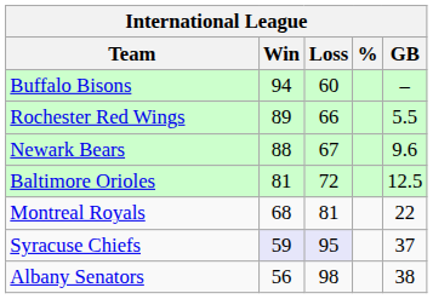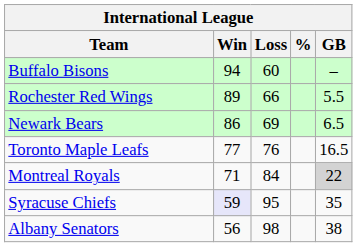 <table class="wikitable">
 <tr>
 <th colspan="5">International League</th>
 </tr>
 <tr>
 <th width="60%">Team</th>
 <th>Win</th>
 <th>Loss</th>
 <th>%</th>
 <th>GB</th>
 </tr>
 <tr align=center bgcolor=ccffcc>
 <td align=left><a href='#'>Buffalo Bisons</a></td>
 <td>94</td>
 <td>60</td>
 <td></td>
 <td>–</td>
 </tr>
 <tr align=center bgcolor=ccffcc>
 <td align=left><a href='#'>Rochester Red Wings</a></td>
 <td>89</td>
 <td>66</td>
 <td></td>
 <td>5.5</td>
 </tr>
 <tr align=center bgcolor=ccffcc>
 <td align=left><a href='#'>Newark Bears</a></td>
-<td>88</td>
-<td>67</td>
+<td>86</td>
+<td>69</td>
 <td></td>
-<td>9.6</td>
+<td>6.5</td>
 </tr>
-<tr align=center bgcolor=ccffcc>
-<td align=left><a href='#'>Baltimore Orioles</a></td>
-<td>81</td>
-<td>72</td>
+<tr align=center>
+<td align=left><a href='#'>Toronto Maple Leafs</a></td>
+<td>77</td>
+<td>76</td>
 <td></td>
-<td>12.5</td>
+<td>16.5</td>
 </tr>
 <tr align=center>
 <td align=left><a href='#'>Montreal Royals</a></td>
-<td>68</td>
-<td>81</td>
+<td>71</td>
+<td>84</td>
 <td></td>
-<td>22</td>
+<td style="background: lightgrey;">22</td>
 </tr>
 <tr align=center>
 <td align=left><a href='#'>Syracuse Chiefs</a></td>
 <td style="background: lavender;">59</td>
-<td style="background: lavender;">95</td>
+<td>95</td>
 <td></td>
-<td>37</td>
+<td>35</td>
 </tr>
 <tr align=center>
 <td align=left><a href='#'>Albany Senators</a></td>
 <td>56</td>
 <td>98</td>
 <td></td>
 <td>38</td>
 </tr>
 </table>
